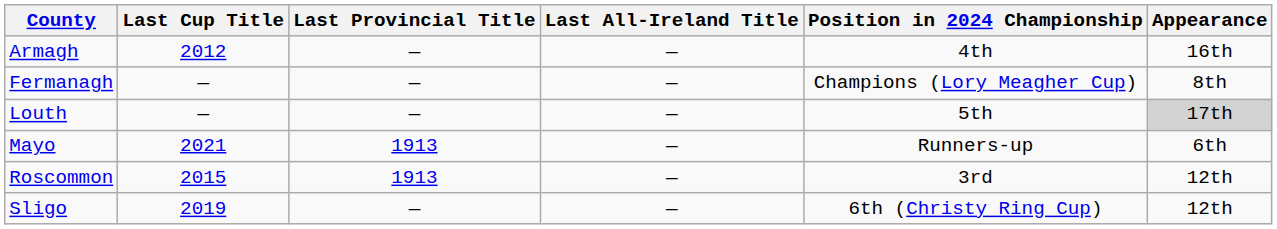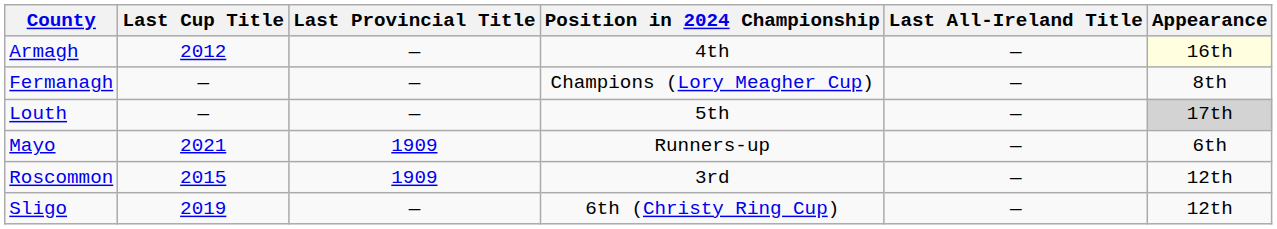 <table class="wikitable sortable" style="text-align:center">
 <tr>
 <th><a href='#'>County</a></th>
 <th>Last Cup Title</th>
 <th>Last Provincial Title</th>
+<th>Position in <a href='#'>2024</a> Championship</th>
 <th>Last All-Ireland Title</th>
-<th>Position in <a href='#'>2024</a> Championship</th>
 <th>Appearance</th>
 </tr>
 <tr>
 <td style="text-align:left"> <a href='#'>Armagh</a></td>
 <td><a href='#'>2012</a></td>
 <td>—</td>
+<td>4th</td>
 <td>—</td>
-<td>4th</td>
-<td>16th</td>
+<td style="background: lightyellow;">16th</td>
 </tr>
 <tr>
 <td style="text-align:left"> <a href='#'>Fermanagh</a></td>
 <td>—</td>
 <td>—</td>
+<td>Champions (<a href='#'>Lory Meagher Cup</a>)</td>
 <td>—</td>
-<td>Champions (<a href='#'>Lory Meagher Cup</a>)</td>
 <td>8th</td>
 </tr>
 <tr>
 <td style="text-align:left"> <a href='#'>Louth</a></td>
 <td>—</td>
 <td>—</td>
+<td>5th</td>
 <td>—</td>
-<td>5th</td>
 <td style="background: lightgrey;">17th</td>
 </tr>
 <tr>
 <td style="text-align:left"> <a href='#'>Mayo</a></td>
 <td><a href='#'>2021</a></td>
-<td><a href='#'>1913</a></td>
+<td><a href='#'>1909</a></td>
+<td>Runners-up</td>
 <td>—</td>
-<td>Runners-up</td>
 <td>6th</td>
 </tr>
 <tr>
 <td style="text-align:left"> <a href='#'>Roscommon</a></td>
 <td><a href='#'>2015</a></td>
-<td><a href='#'>1913</a></td>
+<td><a href='#'>1909</a></td>
+<td>3rd</td>
 <td>—</td>
-<td>3rd</td>
 <td>12th</td>
 </tr>
 <tr>
 <td style="text-align:left"> <a href='#'>Sligo</a></td>
 <td><a href='#'>2019</a></td>
 <td>—</td>
+<td>6th (<a href='#'>Christy Ring Cup</a>)</td>
 <td>—</td>
-<td>6th (<a href='#'>Christy Ring Cup</a>)</td>
 <td>12th</td>
 </tr>
 </table>
